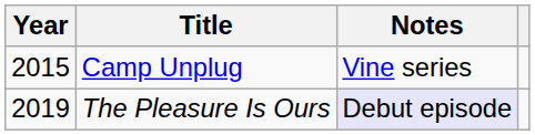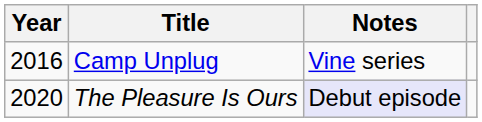 <table class="wikitable plainrowheaders" style="text-align:left;">
 <tr>
 <th>Year</th>
 <th>Title</th>
 <th>Notes</th>
 <th></th>
 </tr>
 <tr>
-<td>2015</td>
+<td>2016</td>
 <td><a href='#'>Camp Unplug</a></td>
 <td><a href='#'>Vine</a> series</td>
 <td></td>
 </tr>
 <tr>
-<td>2019</td>
+<td>2020</td>
 <td><em>The Pleasure Is Ours</em></td>
 <td style="background: lavender;">Debut episode</td>
 <td></td>
 </tr>
 </table>
